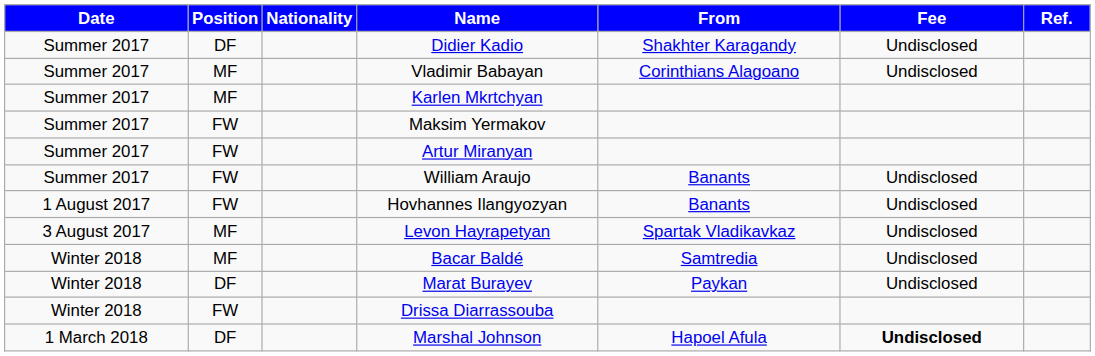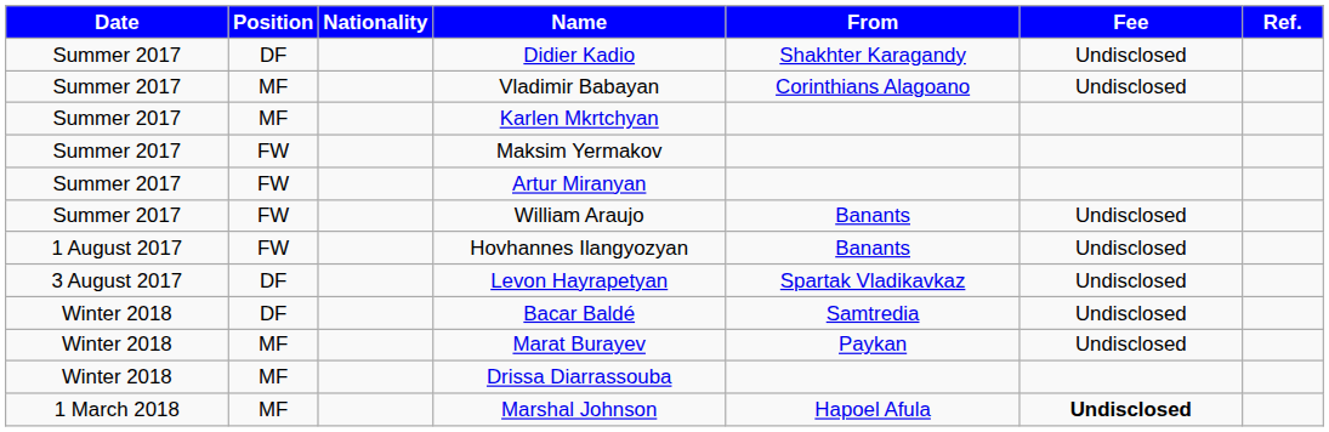 <table class="wikitable"  style="text-align:center; font-size:90%; ">
 <tr>
 <th style="background:#0000FF; color:white; width:150px;">Date</th>
 <th style="background:#0000FF; color:white; width:50px;">Position</th>
 <th style="background:#0000FF; color:white; width:50px;">Nationality</th>
 <th style="background:#0000FF; color:white; width:200px;">Name</th>
 <th style="background:#0000FF; color:white; width:200px;">From</th>
 <th style="background:#0000FF; color:white; width:150px;">Fee</th>
 <th style="background:#0000FF; color:white; width:50px;">Ref.</th>
 </tr>
 <tr>
 <td>Summer 2017</td>
 <td>DF</td>
 <td></td>
 <td><a href='#'>Didier Kadio</a></td>
 <td><a href='#'>Shakhter Karagandy</a></td>
 <td>Undisclosed</td>
 <td></td>
 </tr>
 <tr>
 <td>Summer 2017</td>
 <td>MF</td>
 <td></td>
 <td>Vladimir Babayan</td>
 <td><a href='#'>Corinthians Alagoano</a></td>
 <td>Undisclosed</td>
 <td></td>
 </tr>
 <tr>
 <td>Summer 2017</td>
 <td>MF</td>
 <td></td>
 <td><a href='#'>Karlen Mkrtchyan</a></td>
 <td></td>
 <td></td>
 <td></td>
 </tr>
 <tr>
 <td>Summer 2017</td>
 <td>FW</td>
 <td></td>
 <td>Maksim Yermakov</td>
 <td></td>
 <td></td>
 <td></td>
 </tr>
 <tr>
 <td>Summer 2017</td>
 <td>FW</td>
 <td></td>
 <td><a href='#'>Artur Miranyan</a></td>
 <td></td>
 <td></td>
 <td></td>
 </tr>
 <tr>
 <td>Summer 2017</td>
 <td>FW</td>
 <td></td>
 <td>William Araujo</td>
 <td><a href='#'>Banants</a></td>
 <td>Undisclosed</td>
 <td></td>
 </tr>
 <tr>
 <td>1 August 2017</td>
 <td>FW</td>
 <td></td>
 <td>Hovhannes Ilangyozyan</td>
 <td><a href='#'>Banants</a></td>
 <td>Undisclosed</td>
 <td></td>
 </tr>
 <tr>
 <td>3 August 2017</td>
-<td>MF</td>
+<td>DF</td>
 <td></td>
 <td><a href='#'>Levon Hayrapetyan</a></td>
 <td><a href='#'>Spartak Vladikavkaz</a></td>
 <td>Undisclosed</td>
 <td></td>
 </tr>
 <tr>
 <td>Winter 2018</td>
-<td>MF</td>
+<td>DF</td>
 <td></td>
 <td><a href='#'>Bacar Baldé</a></td>
 <td><a href='#'>Samtredia</a></td>
 <td>Undisclosed</td>
 <td></td>
 </tr>
 <tr>
 <td>Winter 2018</td>
-<td>DF</td>
+<td>MF</td>
 <td></td>
 <td><a href='#'>Marat Burayev</a></td>
 <td><a href='#'>Paykan</a></td>
 <td>Undisclosed</td>
 <td></td>
 </tr>
 <tr>
 <td>Winter 2018</td>
-<td>FW</td>
+<td>MF</td>
 <td></td>
 <td><a href='#'>Drissa Diarrassouba</a></td>
 <td></td>
 <td></td>
 <td></td>
 </tr>
 <tr>
 <td>1 March 2018</td>
-<td>DF</td>
+<td>MF</td>
 <td></td>
 <td><a href='#'>Marshal Johnson</a></td>
 <td><a href='#'>Hapoel Afula</a></td>
 <td><strong>Undisclosed</strong></td>
 <td></td>
 </tr>
 </table>
